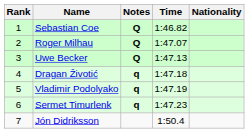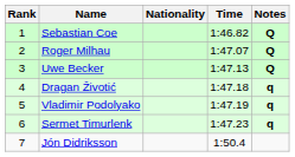 <table class="wikitable sortable" style="text-align:center">
 <tr>
 <th>Rank</th>
 <th>Name</th>
+<th>Nationality</th>
+<th>Time</th>
 <th>Notes</th>
-<th>Time</th>
-<th>Nationality</th>
 </tr>
 <tr bgcolor=ccffcc>
 <td>1</td>
 <td align=left><a href='#'>Sebastian Coe</a></td>
+<td align=left></td>
+<td>1:46.82</td>
 <td><strong>Q</strong></td>
-<td>1:46.82</td>
-<td align=left></td>
 </tr>
 <tr bgcolor=ccffcc>
 <td>2</td>
 <td align=left><a href='#'>Roger Milhau</a></td>
+<td align=left></td>
+<td>1:47.07</td>
 <td><strong>Q</strong></td>
-<td>1:47.07</td>
-<td align=left></td>
 </tr>
 <tr bgcolor=ccffcc>
 <td>3</td>
 <td align=left><a href='#'>Uwe Becker</a></td>
+<td align=left></td>
+<td>1:47.13</td>
 <td><strong>Q</strong></td>
-<td>1:47.13</td>
-<td align=left></td>
 </tr>
 <tr bgcolor=ddffdd>
 <td>4</td>
 <td align=left><a href='#'>Dragan Životić</a></td>
+<td align=left></td>
+<td>1:47.18</td>
 <td><strong>q</strong></td>
-<td>1:47.18</td>
-<td align=left></td>
 </tr>
 <tr bgcolor=ddffdd>
 <td>5</td>
 <td align=left><a href='#'>Vladimir Podolyako</a></td>
+<td align=left></td>
+<td>1:47.19</td>
 <td><strong>q</strong></td>
-<td>1:47.19</td>
-<td align=left></td>
 </tr>
 <tr bgcolor=ddffdd>
 <td>6</td>
 <td align=left><a href='#'>Sermet Timurlenk</a></td>
+<td align=left></td>
+<td>1:47.23</td>
 <td><strong>q</strong></td>
-<td>1:47.23</td>
-<td align=left></td>
 </tr>
 <tr>
 <td>7</td>
 <td align=left><a href='#'>Jón Didriksson</a></td>
+<td align=left></td>
+<td>1:50.4</td>
 <td></td>
-<td>1:50.4</td>
-<td align=left></td>
 </tr>
 </table>
